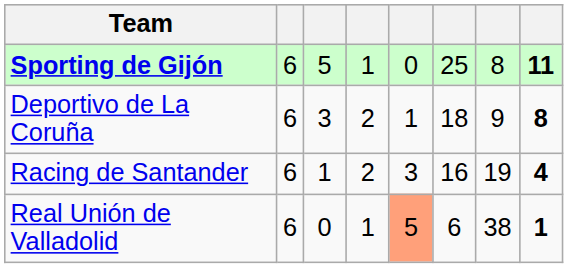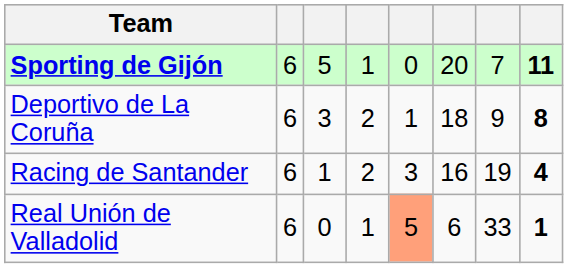 <table class="wikitable" style="text-align: center;">
 <tr>
 <th width=165>Team</th>
 <th wiBAN=20></th>
 <th width=20></th>
 <th width=20></th>
 <th width=20></th>
 <th width=20></th>
 <th width=20></th>
 <th width=20></th>
 </tr>
 <tr bgcolor="#CCFFCC">
 <td align=left><strong><a href='#'>Sporting de Gijón</a></strong></td>
 <td>6</td>
 <td>5</td>
 <td>1</td>
 <td>0</td>
-<td>25</td>
-<td>8</td>
+<td>20</td>
+<td>7</td>
 <td><strong>11</strong></td>
 </tr>
 <tr>
 <td align=left><a href='#'>Deportivo de La Coruña</a></td>
 <td>6</td>
 <td>3</td>
 <td>2</td>
 <td>1</td>
 <td>18</td>
 <td>9</td>
 <td><strong>8</strong></td>
 </tr>
 <tr>
 <td align=left><a href='#'>Racing de Santander</a></td>
 <td>6</td>
 <td>1</td>
 <td>2</td>
 <td>3</td>
 <td>16</td>
 <td>19</td>
 <td><strong>4</strong></td>
 </tr>
 <tr>
 <td align=left><a href='#'>Real Unión de Valladolid</a></td>
 <td>6</td>
 <td>0</td>
 <td>1</td>
 <td style="background: lightsalmon;">5</td>
 <td>6</td>
-<td>38</td>
+<td>33</td>
 <td><strong>1</strong></td>
 </tr>
 </table>
